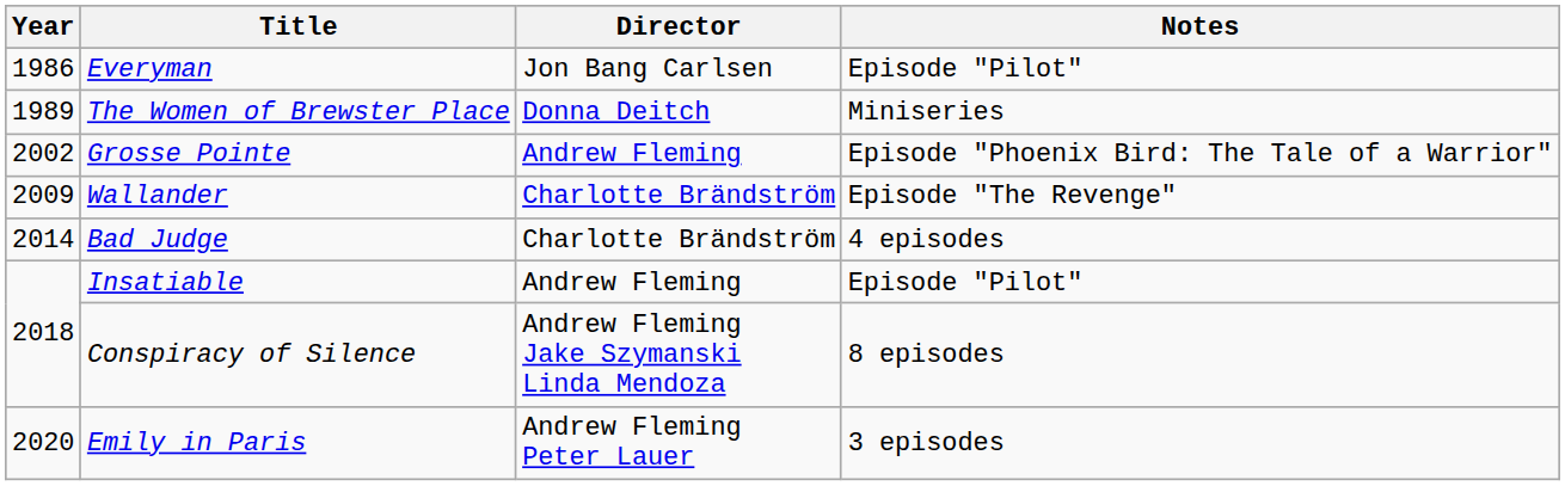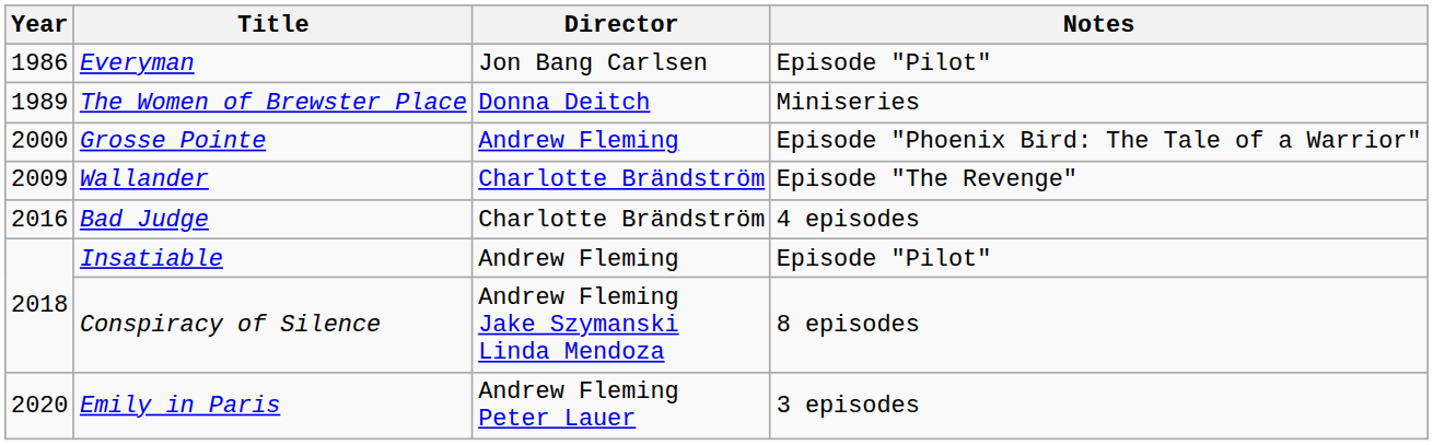 <table class="wikitable">
 <tr>
 <th>Year</th>
 <th>Title</th>
 <th>Director</th>
 <th>Notes</th>
 </tr>
 <tr>
 <td>1986</td>
 <td><em><a href='#'>Everyman</a></em></td>
 <td>Jon Bang Carlsen</td>
 <td>Episode "Pilot"</td>
 </tr>
 <tr>
 <td>1989</td>
 <td><em><a href='#'>The Women of Brewster Place</a></em></td>
 <td><a href='#'>Donna Deitch</a></td>
 <td>Miniseries</td>
 </tr>
 <tr>
-<td>2002</td>
+<td>2000</td>
 <td><em><a href='#'>Grosse Pointe</a></em></td>
 <td><a href='#'>Andrew Fleming</a></td>
 <td>Episode "Phoenix Bird: The Tale of a Warrior"</td>
 </tr>
 <tr>
 <td>2009</td>
 <td><em><a href='#'>Wallander</a></em></td>
 <td><a href='#'>Charlotte Brändström</a></td>
 <td>Episode "The Revenge"</td>
 </tr>
 <tr>
-<td>2014</td>
+<td>2016</td>
 <td><em><a href='#'>Bad Judge</a></em></td>
 <td>Charlotte Brändström</td>
 <td>4 episodes</td>
 </tr>
 <tr>
 <td rowspan=2>2018</td>
 <td><em><a href='#'>Insatiable</a></em></td>
 <td>Andrew Fleming</td>
 <td>Episode "Pilot"</td>
 </tr>
 <tr>
 <td><em>Conspiracy of Silence</em></td>
 <td>Andrew Fleming<br><a href='#'>Jake Szymanski</a><br><a href='#'>Linda Mendoza</a></td>
 <td>8 episodes</td>
 </tr>
 <tr>
 <td>2020</td>
 <td><em><a href='#'>Emily in Paris</a></em></td>
 <td>Andrew Fleming<br><a href='#'>Peter Lauer</a></td>
 <td>3 episodes</td>
 </tr>
 </table>
